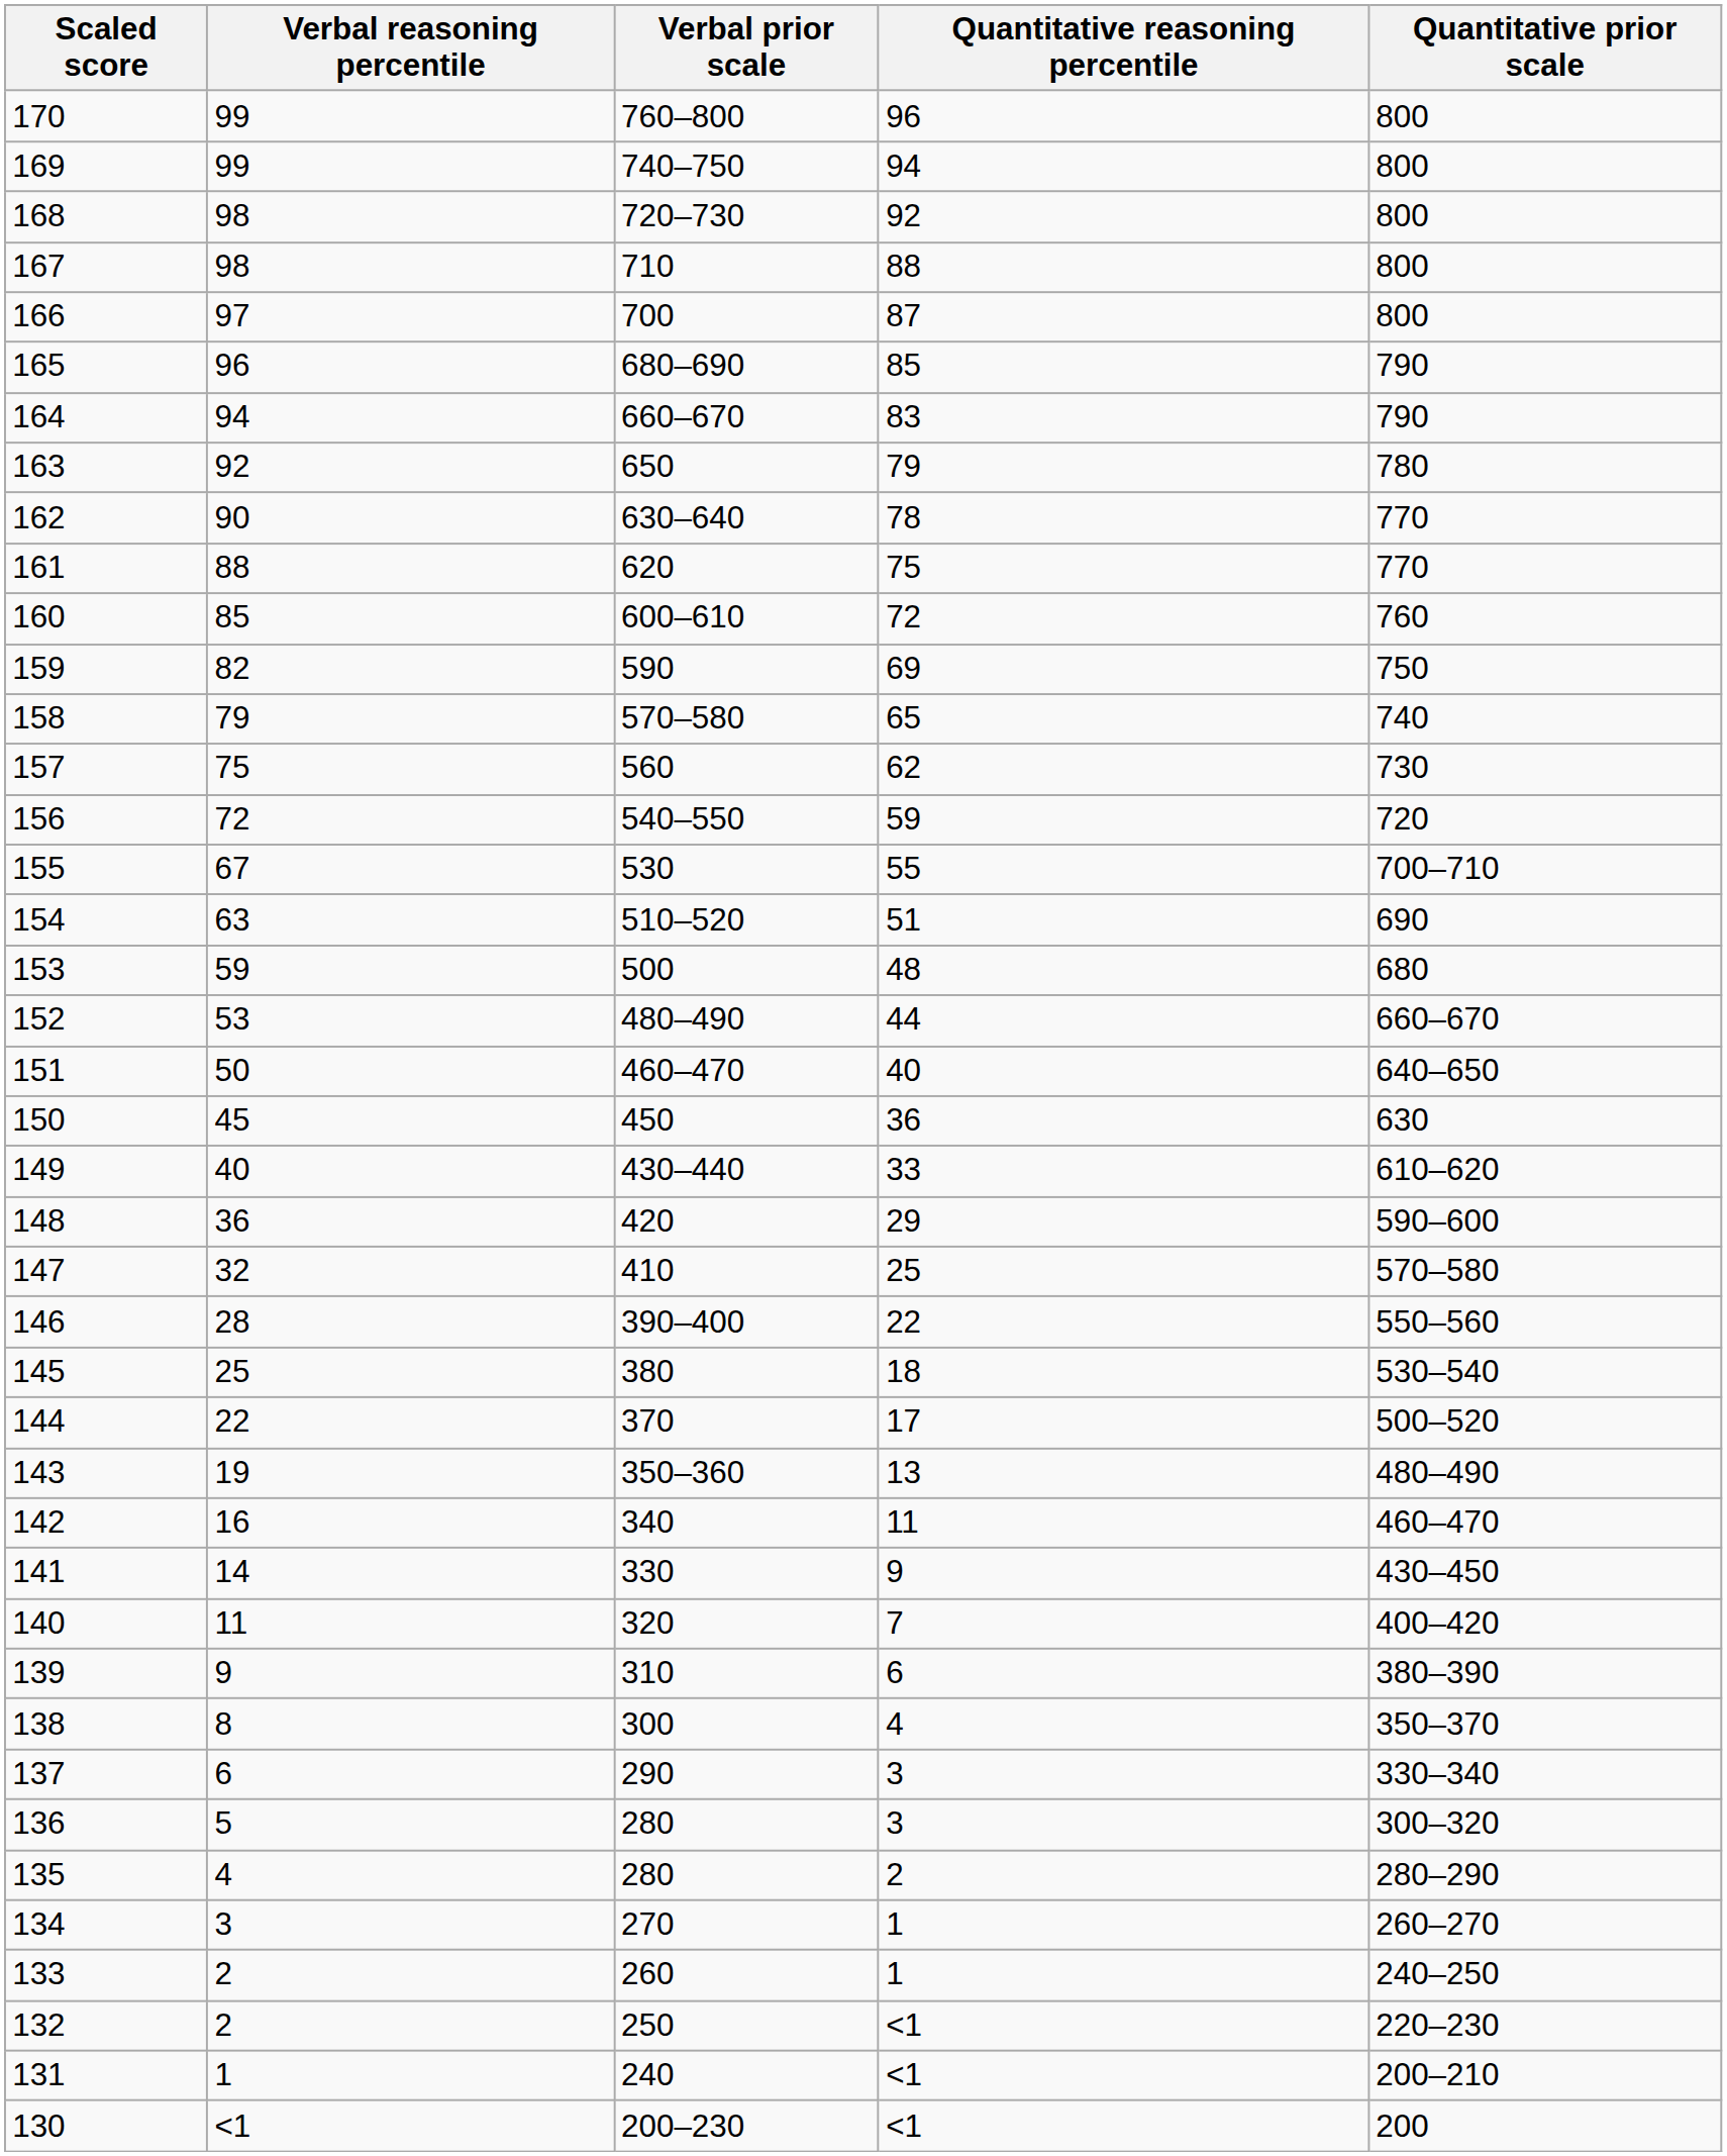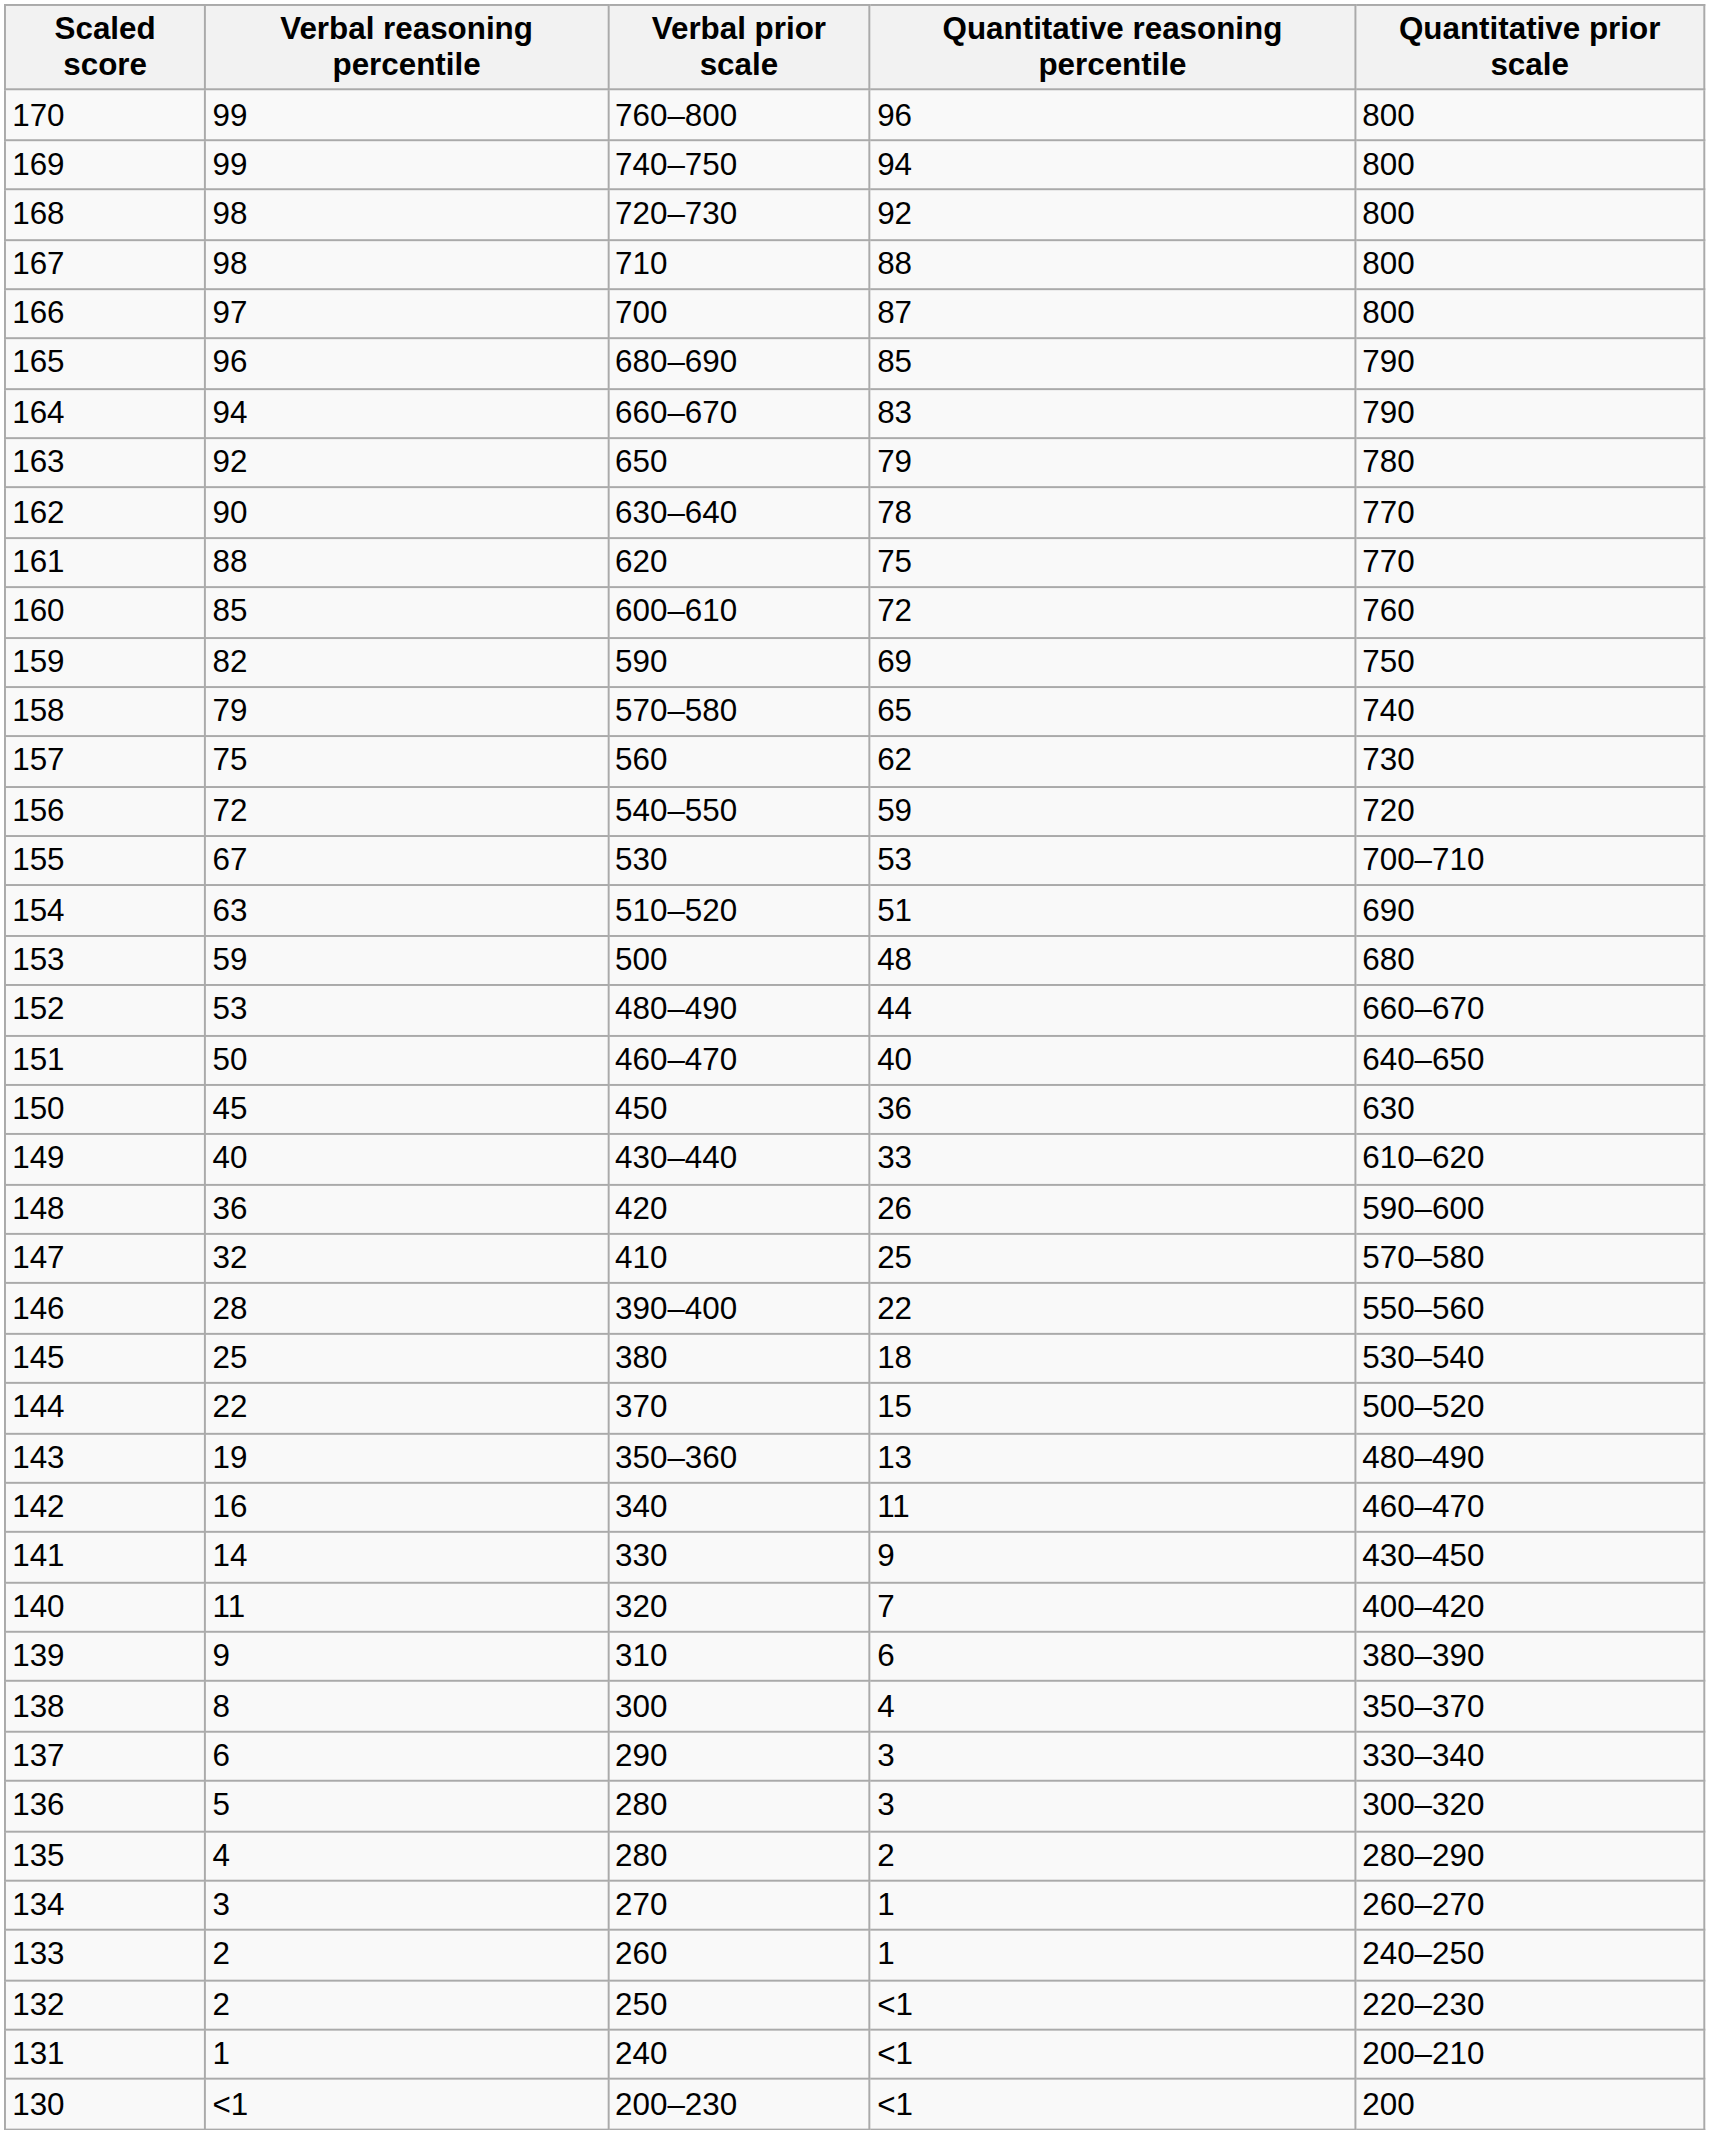 <table class="wikitable">
 <tr>
 <th>Scaled score</th>
 <th>Verbal reasoning percentile</th>
 <th>Verbal prior scale</th>
 <th>Quantitative reasoning percentile</th>
 <th>Quantitative prior scale</th>
 </tr>
 <tr>
 <td>170</td>
 <td>99</td>
 <td>760–800</td>
 <td>96</td>
 <td>800</td>
 </tr>
 <tr>
 <td>169</td>
 <td>99</td>
 <td>740–750</td>
 <td>94</td>
 <td>800</td>
 </tr>
 <tr>
 <td>168</td>
 <td>98</td>
 <td>720–730</td>
 <td>92</td>
 <td>800</td>
 </tr>
 <tr>
 <td>167</td>
 <td>98</td>
 <td>710</td>
 <td>88</td>
 <td>800</td>
 </tr>
 <tr>
 <td>166</td>
 <td>97</td>
 <td>700</td>
 <td>87</td>
 <td>800</td>
 </tr>
 <tr>
 <td>165</td>
 <td>96</td>
 <td>680–690</td>
 <td>85</td>
 <td>790</td>
 </tr>
 <tr>
 <td>164</td>
 <td>94</td>
 <td>660–670</td>
 <td>83</td>
 <td>790</td>
 </tr>
 <tr>
 <td>163</td>
 <td>92</td>
 <td>650</td>
 <td>79</td>
 <td>780</td>
 </tr>
 <tr>
 <td>162</td>
 <td>90</td>
 <td>630–640</td>
 <td>78</td>
 <td>770</td>
 </tr>
 <tr>
 <td>161</td>
 <td>88</td>
 <td>620</td>
 <td>75</td>
 <td>770</td>
 </tr>
 <tr>
 <td>160</td>
 <td>85</td>
 <td>600–610</td>
 <td>72</td>
 <td>760</td>
 </tr>
 <tr>
 <td>159</td>
 <td>82</td>
 <td>590</td>
 <td>69</td>
 <td>750</td>
 </tr>
 <tr>
 <td>158</td>
 <td>79</td>
 <td>570–580</td>
 <td>65</td>
 <td>740</td>
 </tr>
 <tr>
 <td>157</td>
 <td>75</td>
 <td>560</td>
 <td>62</td>
 <td>730</td>
 </tr>
 <tr>
 <td>156</td>
 <td>72</td>
 <td>540–550</td>
 <td>59</td>
 <td>720</td>
 </tr>
 <tr>
 <td>155</td>
 <td>67</td>
 <td>530</td>
-<td>55</td>
+<td>53</td>
 <td>700–710</td>
 </tr>
 <tr>
 <td>154</td>
 <td>63</td>
 <td>510–520</td>
 <td>51</td>
 <td>690</td>
 </tr>
 <tr>
 <td>153</td>
 <td>59</td>
 <td>500</td>
 <td>48</td>
 <td>680</td>
 </tr>
 <tr>
 <td>152</td>
 <td>53</td>
 <td>480–490</td>
 <td>44</td>
 <td>660–670</td>
 </tr>
 <tr>
 <td>151</td>
 <td>50</td>
 <td>460–470</td>
 <td>40</td>
 <td>640–650</td>
 </tr>
 <tr>
 <td>150</td>
 <td>45</td>
 <td>450</td>
 <td>36</td>
 <td>630</td>
 </tr>
 <tr>
 <td>149</td>
 <td>40</td>
 <td>430–440</td>
 <td>33</td>
 <td>610–620</td>
 </tr>
 <tr>
 <td>148</td>
 <td>36</td>
 <td>420</td>
-<td>29</td>
+<td>26</td>
 <td>590–600</td>
 </tr>
 <tr>
 <td>147</td>
 <td>32</td>
 <td>410</td>
 <td>25</td>
 <td>570–580</td>
 </tr>
 <tr>
 <td>146</td>
 <td>28</td>
 <td>390–400</td>
 <td>22</td>
 <td>550–560</td>
 </tr>
 <tr>
 <td>145</td>
 <td>25</td>
 <td>380</td>
 <td>18</td>
 <td>530–540</td>
 </tr>
 <tr>
 <td>144</td>
 <td>22</td>
 <td>370</td>
-<td>17</td>
+<td>15</td>
 <td>500–520</td>
 </tr>
 <tr>
 <td>143</td>
 <td>19</td>
 <td>350–360</td>
 <td>13</td>
 <td>480–490</td>
 </tr>
 <tr>
 <td>142</td>
 <td>16</td>
 <td>340</td>
 <td>11</td>
 <td>460–470</td>
 </tr>
 <tr>
 <td>141</td>
 <td>14</td>
 <td>330</td>
 <td>9</td>
 <td>430–450</td>
 </tr>
 <tr>
 <td>140</td>
 <td>11</td>
 <td>320</td>
 <td>7</td>
 <td>400–420</td>
 </tr>
 <tr>
 <td>139</td>
 <td>9</td>
 <td>310</td>
 <td>6</td>
 <td>380–390</td>
 </tr>
 <tr>
 <td>138</td>
 <td>8</td>
 <td>300</td>
 <td>4</td>
 <td>350–370</td>
 </tr>
 <tr>
 <td>137</td>
 <td>6</td>
 <td>290</td>
 <td>3</td>
 <td>330–340</td>
 </tr>
 <tr>
 <td>136</td>
 <td>5</td>
 <td>280</td>
 <td>3</td>
 <td>300–320</td>
 </tr>
 <tr>
 <td>135</td>
 <td>4</td>
 <td>280</td>
 <td>2</td>
 <td>280–290</td>
 </tr>
 <tr>
 <td>134</td>
 <td>3</td>
 <td>270</td>
 <td>1</td>
 <td>260–270</td>
 </tr>
 <tr>
 <td>133</td>
 <td>2</td>
 <td>260</td>
 <td>1</td>
 <td>240–250</td>
 </tr>
 <tr>
 <td>132</td>
 <td>2</td>
 <td>250</td>
 <td><1</td>
 <td>220–230</td>
 </tr>
 <tr>
 <td>131</td>
 <td>1</td>
 <td>240</td>
 <td><1</td>
 <td>200–210</td>
 </tr>
 <tr>
 <td>130</td>
 <td><1</td>
 <td>200–230</td>
 <td><1</td>
 <td>200</td>
 </tr>
 </table>
